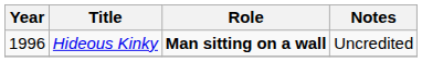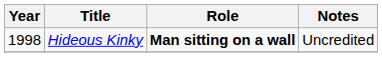 <table class="wikitable plainrowheaders sortable">
 <tr>
 <th scope="col">Year</th>
 <th scope="col">Title</th>
 <th scope="col">Role</th>
 <th scope="col">Notes</th>
 </tr>
 <tr>
-<td>1996</td>
+<td>1998</td>
 <td><em><a href='#'>Hideous Kinky</a></em></td>
 <td><strong>Man sitting on a wall</strong></td>
 <td>Uncredited</td>
 </tr>
 <tr>
 </tr>
 </table>
